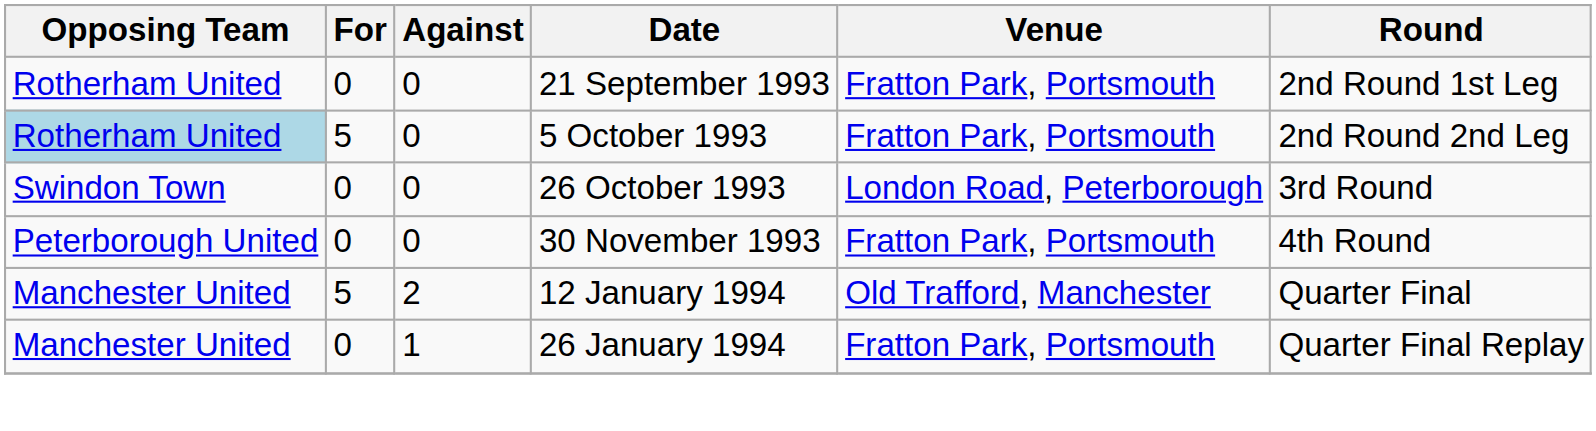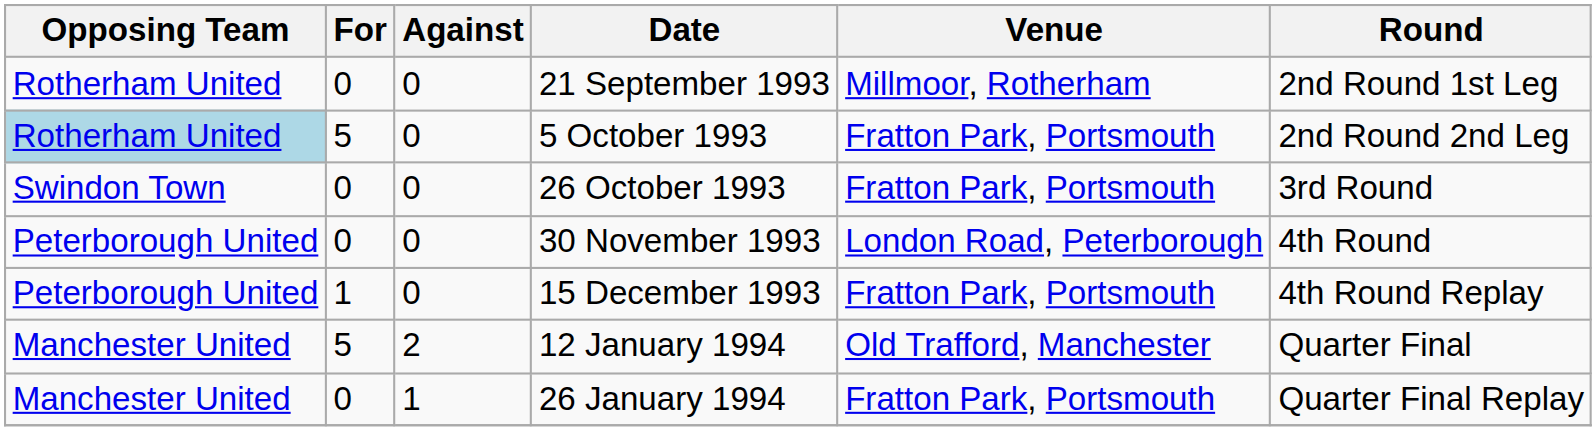 <table class="wikitable">
 <tr>
 <th>Opposing Team</th>
 <th>For</th>
 <th>Against</th>
 <th>Date</th>
 <th>Venue</th>
 <th>Round</th>
 </tr>
 <tr>
 <td><a href='#'>Rotherham United</a></td>
 <td>0</td>
 <td>0</td>
 <td>21 September 1993</td>
-<td><a href='#'>Fratton Park</a>, <a href='#'>Portsmouth</a></td>
+<td><a href='#'>Millmoor</a>, <a href='#'>Rotherham</a></td>
 <td>2nd Round 1st Leg</td>
 </tr>
 <tr>
 <td style="background: lightblue;"><a href='#'>Rotherham United</a></td>
 <td>5</td>
 <td>0</td>
 <td>5 October 1993</td>
 <td><a href='#'>Fratton Park</a>, <a href='#'>Portsmouth</a></td>
 <td>2nd Round 2nd Leg</td>
 </tr>
 <tr>
 <td><a href='#'>Swindon Town</a></td>
 <td>0</td>
 <td>0</td>
 <td>26 October 1993</td>
-<td><a href='#'>London Road</a>, <a href='#'>Peterborough</a></td>
+<td><a href='#'>Fratton Park</a>, <a href='#'>Portsmouth</a></td>
 <td>3rd Round</td>
 </tr>
 <tr>
 <td><a href='#'>Peterborough United</a></td>
 <td>0</td>
 <td>0</td>
 <td>30 November 1993</td>
+<td><a href='#'>London Road</a>, <a href='#'>Peterborough</a></td>
+<td>4th Round</td>
+</tr>
+<tr>
+<td><a href='#'>Peterborough United</a></td>
+<td>1</td>
+<td>0</td>
+<td>15 December 1993</td>
 <td><a href='#'>Fratton Park</a>, <a href='#'>Portsmouth</a></td>
-<td>4th Round</td>
+<td>4th Round Replay</td>
 </tr>
 <tr>
 <td><a href='#'>Manchester United</a></td>
 <td>5</td>
 <td>2</td>
 <td>12 January 1994</td>
 <td><a href='#'>Old Trafford</a>, <a href='#'>Manchester</a></td>
 <td>Quarter Final</td>
 </tr>
 <tr>
 <td><a href='#'>Manchester United</a></td>
 <td>0</td>
 <td>1</td>
 <td>26 January 1994</td>
 <td><a href='#'>Fratton Park</a>, <a href='#'>Portsmouth</a></td>
 <td>Quarter Final Replay</td>
 </tr>
 <tr>
 </tr>
 </table>
